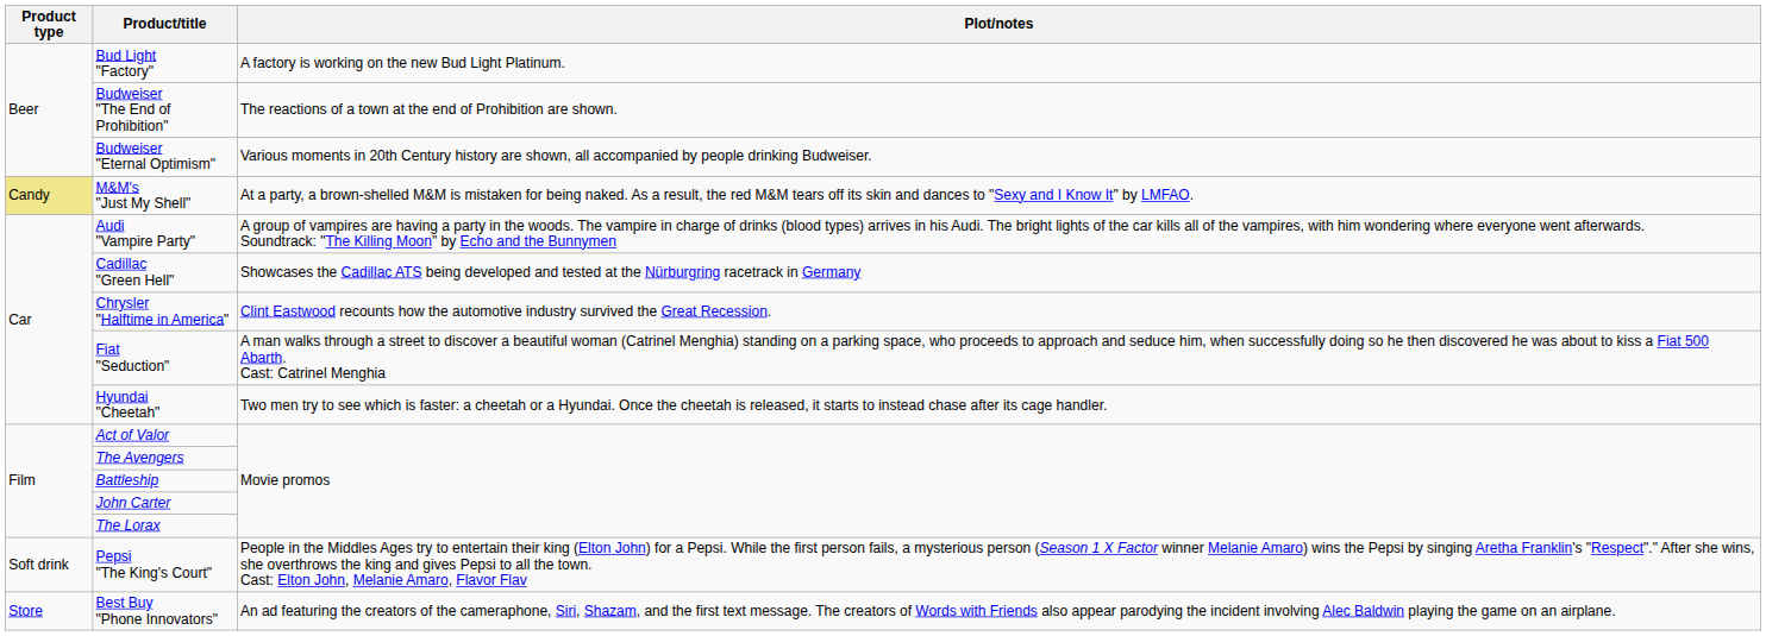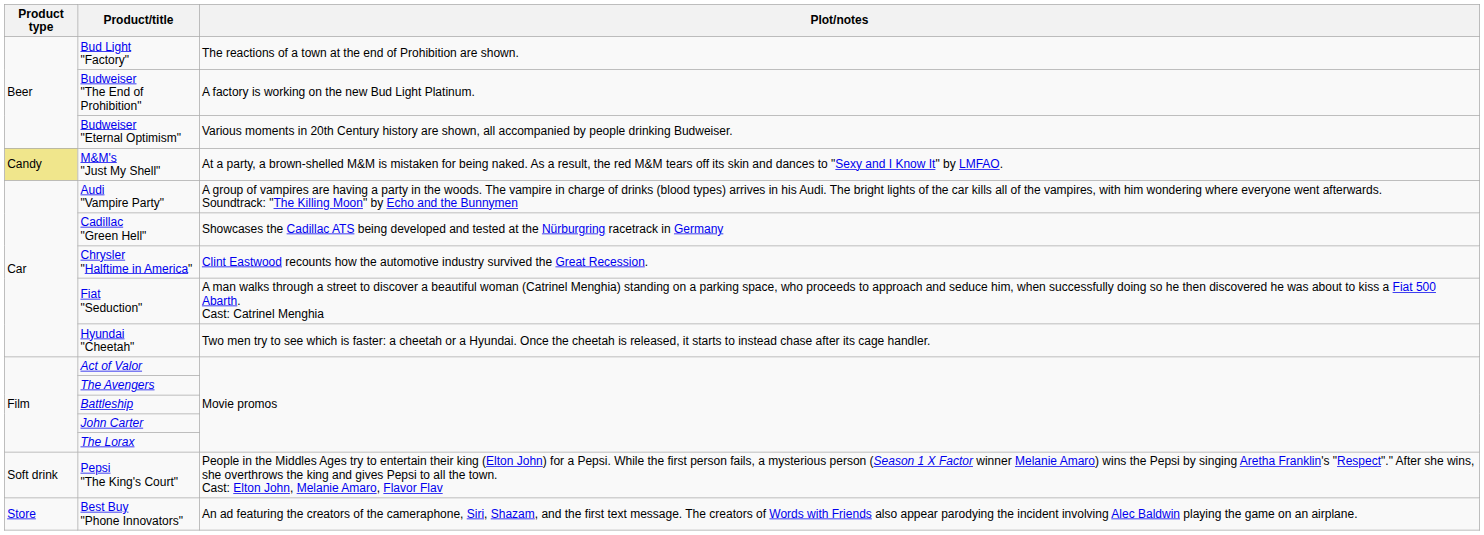 <table class="wikitable">
 <tr>
 <th>Product type</th>
 <th>Product/title</th>
 <th>Plot/notes</th>
 </tr>
 <tr>
 <td rowspan="3">Beer</td>
 <td><a href='#'>Bud Light</a><br>"Factory"</td>
-<td>A factory is working on the new Bud Light Platinum.</td>
+<td>The reactions of a town at the end of Prohibition are shown.</td>
 </tr>
 <tr>
 <td><a href='#'>Budweiser</a><br>"The End of Prohibition"</td>
-<td>The reactions of a town at the end of Prohibition are shown.</td>
+<td>A factory is working on the new Bud Light Platinum.</td>
 </tr>
 <tr>
 <td><a href='#'>Budweiser</a><br>"Eternal Optimism"</td>
 <td>Various moments in 20th Century history are shown, all accompanied by people drinking Budweiser.</td>
 </tr>
 <tr>
 <td style="background: khaki;">Candy</td>
 <td><a href='#'>M&M's</a><br>"Just My Shell"</td>
 <td>At a party, a brown-shelled M&M is mistaken for being naked. As a result, the red M&M tears off its skin and dances to "<a href='#'>Sexy and I Know It</a>" by <a href='#'>LMFAO</a>.</td>
 </tr>
 <tr>
 <td rowspan="5">Car</td>
 <td><a href='#'>Audi</a><br>"Vampire Party"</td>
 <td>A group of vampires are having a party in the woods. The vampire in charge of drinks (blood types) arrives in his Audi. The bright lights of the car kills all of the vampires, with him wondering where everyone went afterwards.<br>Soundtrack: "<a href='#'>The Killing Moon</a>" by <a href='#'>Echo and the Bunnymen</a></td>
 </tr>
 <tr>
 <td><a href='#'>Cadillac</a><br>"Green Hell"</td>
 <td>Showcases the <a href='#'>Cadillac ATS</a> being developed and tested at the <a href='#'>Nürburgring</a> racetrack in <a href='#'>Germany</a></td>
 </tr>
 <tr>
 <td><a href='#'>Chrysler</a><br>"<a href='#'>Halftime in America</a>"</td>
 <td><a href='#'>Clint Eastwood</a> recounts how the automotive industry survived the <a href='#'>Great Recession</a>.</td>
 </tr>
 <tr>
 <td><a href='#'>Fiat</a><br>"Seduction"</td>
 <td>A man walks through a street to discover a beautiful woman (Catrinel Menghia) standing on a parking space, who proceeds to approach and seduce him, when successfully doing so he then discovered he was about to kiss a <a href='#'>Fiat 500 Abarth</a>.<br>Cast: Catrinel Menghia</td>
 </tr>
 <tr>
 <td><a href='#'>Hyundai</a><br>"Cheetah"</td>
 <td>Two men try to see which is faster: a cheetah or a Hyundai. Once the cheetah is released, it starts to instead chase after its cage handler.</td>
 </tr>
 <tr>
 <td rowspan="5">Film</td>
 <td><em><a href='#'>Act of Valor</a></em></td>
 <td rowspan="5">Movie promos</td>
 </tr>
 <tr>
 <td><em><a href='#'>The Avengers</a></em></td>
 </tr>
 <tr>
 <td><em><a href='#'>Battleship</a></em></td>
 </tr>
 <tr>
 <td><em><a href='#'>John Carter</a></em></td>
 </tr>
 <tr>
 <td><em><a href='#'>The Lorax</a></em></td>
 </tr>
 <tr>
 <td>Soft drink</td>
 <td><a href='#'>Pepsi</a><br>"The King's Court"</td>
 <td>People in the Middles Ages try to entertain their king (<a href='#'>Elton John</a>) for a Pepsi. While the first person fails, a mysterious person (<em><a href='#'>Season 1 X Factor</a></em> winner <a href='#'>Melanie Amaro</a>) wins the Pepsi by singing <a href='#'>Aretha Franklin</a>'s "<a href='#'>Respect</a>"." After she wins, she overthrows the king and gives Pepsi to all the town.<br>Cast: <a href='#'>Elton John</a>, <a href='#'>Melanie Amaro</a>, <a href='#'>Flavor Flav</a></td>
 </tr>
 <tr>
 <td><a href='#'>Store</a></td>
 <td><a href='#'>Best Buy</a><br>"Phone Innovators"</td>
 <td>An ad featuring the creators of the cameraphone, <a href='#'>Siri</a>, <a href='#'>Shazam</a>, and the first text message. The creators of <a href='#'>Words with Friends</a> also appear parodying the incident involving <a href='#'>Alec Baldwin</a> playing the game on an airplane.</td>
 </tr>
 </table>
